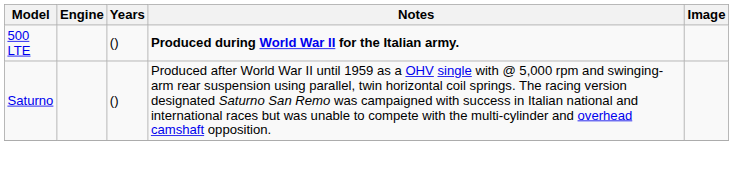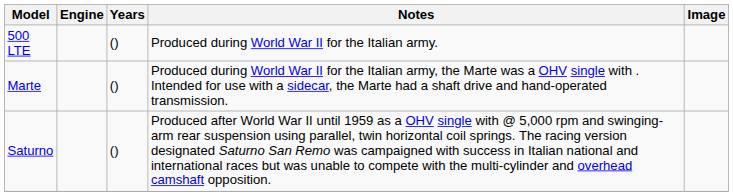 <table class="wikitable sortable" style="width:100%">
 <tr>
 <th>Model</th>
 <th>Engine</th>
 <th>Years</th>
 <th>Notes</th>
 <th>Image</th>
 </tr>
 <tr>
 <td><a href='#'>500 LTE</a></td>
 <td></td>
 <td>()</td>
-<td><strong>Produced during <a href='#'>World War II</a> for the Italian army.</strong></td>
+<td>Produced during <a href='#'>World War II</a> for the Italian army.</td>
+<td></td>
+</tr>
+<tr>
+<td><a href='#'>Marte</a></td>
+<td></td>
+<td>()</td>
+<td>Produced during <a href='#'>World War II</a> for the Italian army, the Marte was a  <a href='#'>OHV</a> <a href='#'>single</a> with . Intended for use with a <a href='#'>sidecar</a>, the Marte had a shaft drive and hand-operated transmission.</td>
 <td></td>
 </tr>
 <tr>
 <td><a href='#'>Saturno</a></td>
 <td></td>
 <td>()</td>
 <td>Produced after World War II until 1959 as a  <a href='#'>OHV</a> <a href='#'>single</a> with  @ 5,000 rpm and swinging-arm rear suspension using parallel, twin horizontal coil springs. The racing version designated <em>Saturno San Remo</em> was campaigned with success in Italian national and international races but was unable to compete with the multi-cylinder and <a href='#'>overhead camshaft</a> opposition.</td>
 <td></td>
 </tr>
 <tr>
 </tr>
 </table>
